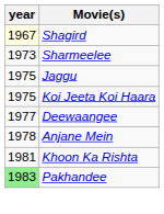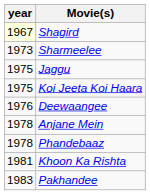 <table class="wikitable">
 <tr>
 <th>year</th>
 <th>Movie(s)</th>
 </tr>
 <tr>
 <td style="background: lightyellow;">1967</td>
 <td><em><a href='#'>Shagird</a></em></td>
 </tr>
 <tr>
 <td>1973</td>
 <td><em><a href='#'>Sharmeelee</a></em></td>
 </tr>
 <tr>
 <td>1975</td>
 <td><em><a href='#'>Jaggu</a></em></td>
 </tr>
 <tr>
 <td>1975</td>
 <td><em><a href='#'>Koi Jeeta Koi Haara</a></em></td>
 </tr>
 <tr>
-<td>1977</td>
+<td>1976</td>
 <td><em><a href='#'>Deewaangee</a></em></td>
 </tr>
 <tr>
 <td>1978</td>
 <td><em><a href='#'>Anjane Mein</a></em></td>
 </tr>
 <tr>
+<td>1978</td>
+<td><em><a href='#'>Phandebaaz</a></em></td>
+</tr>
+<tr>
 <td>1981</td>
 <td><em><a href='#'>Khoon Ka Rishta</a></em></td>
 </tr>
 <tr>
-<td style="background: lightgreen;">1983</td>
+<td>1983</td>
 <td><em><a href='#'>Pakhandee</a></em></td>
 </tr>
 </table>
